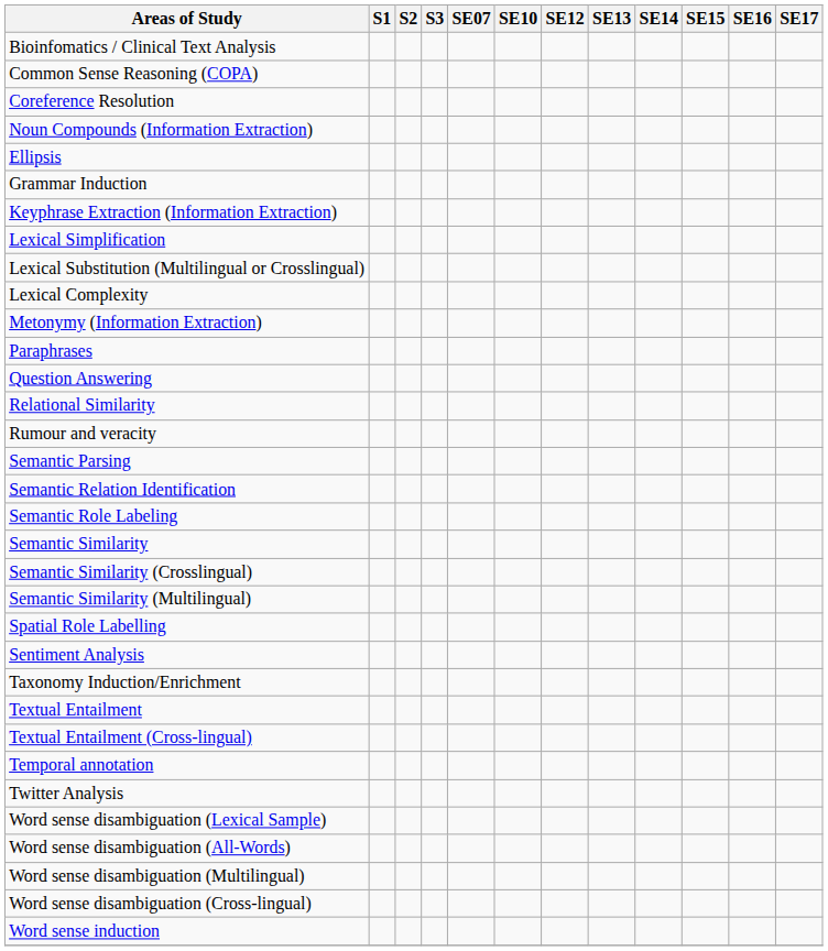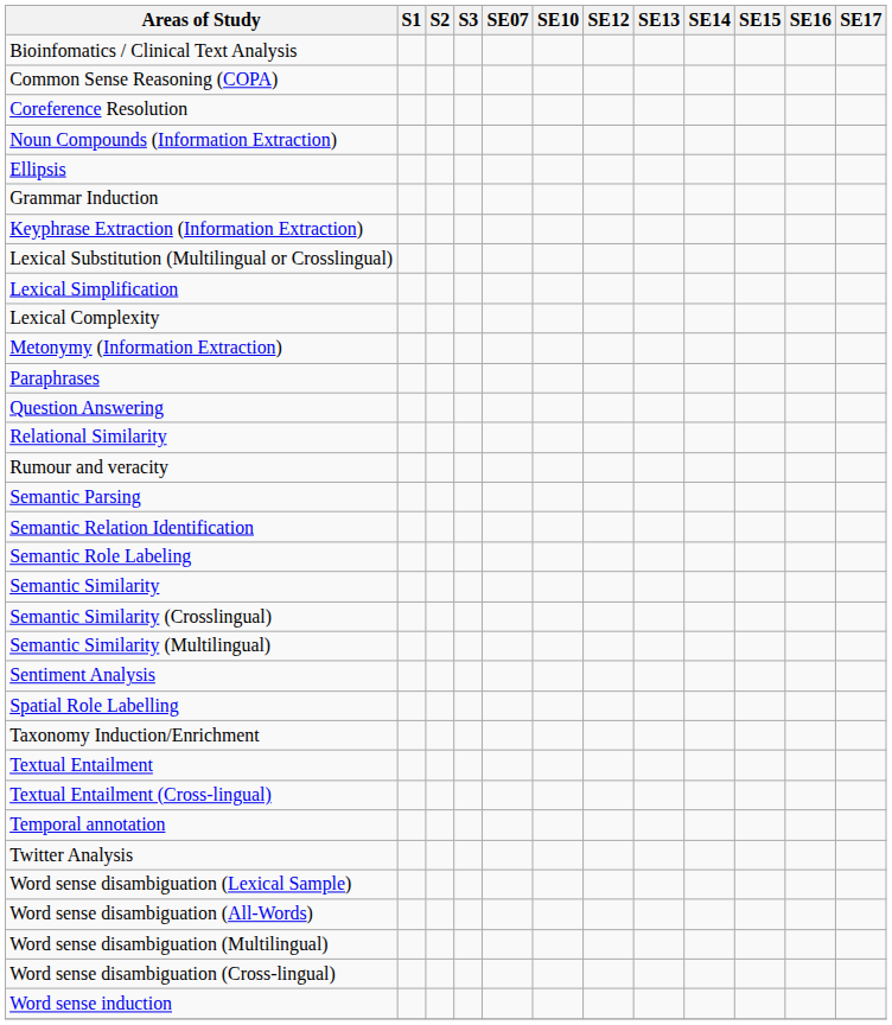 <table class="wikitable sortable">
 <tr>
 <th>Areas of Study</th>
 <th>S1</th>
 <th>S2</th>
 <th>S3</th>
 <th>SE07</th>
 <th>SE10</th>
 <th>SE12</th>
 <th>SE13</th>
 <th>SE14</th>
 <th>SE15</th>
 <th>SE16</th>
 <th>SE17</th>
 </tr>
 <tr>
 <td>Bioinfomatics / Clinical Text Analysis</td>
 <td></td>
 <td></td>
 <td></td>
 <td></td>
 <td></td>
 <td></td>
 <td></td>
 <td></td>
 <td></td>
 <td></td>
 <td></td>
 </tr>
 <tr>
 <td>Common Sense Reasoning (<a href='#'>COPA</a>)</td>
 <td></td>
 <td></td>
 <td></td>
 <td></td>
 <td></td>
 <td></td>
 <td></td>
 <td></td>
 <td></td>
 <td></td>
 <td></td>
 </tr>
 <tr>
 <td><a href='#'>Coreference</a> Resolution</td>
 <td></td>
 <td></td>
 <td></td>
 <td></td>
 <td></td>
 <td></td>
 <td></td>
 <td></td>
 <td></td>
 <td></td>
 <td></td>
 </tr>
 <tr>
 <td><a href='#'>Noun Compounds</a> (<a href='#'>Information Extraction</a>)</td>
 <td></td>
 <td></td>
 <td></td>
 <td></td>
 <td></td>
 <td></td>
 <td></td>
 <td></td>
 <td></td>
 <td></td>
 <td></td>
 </tr>
 <tr>
 <td><a href='#'>Ellipsis</a></td>
 <td></td>
 <td></td>
 <td></td>
 <td></td>
 <td></td>
 <td></td>
 <td></td>
 <td></td>
 <td></td>
 <td></td>
 <td></td>
 </tr>
 <tr>
 <td>Grammar Induction</td>
 <td></td>
 <td></td>
 <td></td>
 <td></td>
 <td></td>
 <td></td>
 <td></td>
 <td></td>
 <td></td>
 <td></td>
 <td></td>
 </tr>
 <tr>
 <td><a href='#'>Keyphrase Extraction</a> (<a href='#'>Information Extraction</a>)</td>
 <td></td>
 <td></td>
 <td></td>
 <td></td>
 <td></td>
 <td></td>
 <td></td>
 <td></td>
 <td></td>
 <td></td>
 <td></td>
 </tr>
 <tr>
-<td><a href='#'>Lexical Simplification</a></td>
+<td>Lexical Substitution (Multilingual or Crosslingual)</td>
 <td></td>
 <td></td>
 <td></td>
 <td></td>
 <td></td>
 <td></td>
 <td></td>
 <td></td>
 <td></td>
 <td></td>
 <td></td>
 </tr>
 <tr>
-<td>Lexical Substitution (Multilingual or Crosslingual)</td>
+<td><a href='#'>Lexical Simplification</a></td>
 <td></td>
 <td></td>
 <td></td>
 <td></td>
 <td></td>
 <td></td>
 <td></td>
 <td></td>
 <td></td>
 <td></td>
 <td></td>
 </tr>
 <tr>
 <td>Lexical Complexity</td>
 <td></td>
 <td></td>
 <td></td>
 <td></td>
 <td></td>
 <td></td>
 <td></td>
 <td></td>
 <td></td>
 <td></td>
 <td></td>
 </tr>
 <tr>
 <td><a href='#'>Metonymy</a> (<a href='#'>Information Extraction</a>)</td>
 <td></td>
 <td></td>
 <td></td>
 <td></td>
 <td></td>
 <td></td>
 <td></td>
 <td></td>
 <td></td>
 <td></td>
 <td></td>
 </tr>
 <tr>
 <td><a href='#'>Paraphrases</a></td>
 <td></td>
 <td></td>
 <td></td>
 <td></td>
 <td></td>
 <td></td>
 <td></td>
 <td></td>
 <td></td>
 <td></td>
 <td></td>
 </tr>
 <tr>
 <td><a href='#'>Question Answering</a></td>
 <td></td>
 <td></td>
 <td></td>
 <td></td>
 <td></td>
 <td></td>
 <td></td>
 <td></td>
 <td></td>
 <td></td>
 <td></td>
 </tr>
 <tr>
 <td><a href='#'>Relational Similarity</a></td>
 <td></td>
 <td></td>
 <td></td>
 <td></td>
 <td></td>
 <td></td>
 <td></td>
 <td></td>
 <td></td>
 <td></td>
 <td></td>
 </tr>
 <tr>
 <td>Rumour and veracity</td>
 <td></td>
 <td></td>
 <td></td>
 <td></td>
 <td></td>
 <td></td>
 <td></td>
 <td></td>
 <td></td>
 <td></td>
 <td></td>
 </tr>
 <tr>
 <td><a href='#'>Semantic Parsing</a></td>
 <td></td>
 <td></td>
 <td></td>
 <td></td>
 <td></td>
 <td></td>
 <td></td>
 <td></td>
 <td></td>
 <td></td>
 <td></td>
 </tr>
 <tr>
 <td><a href='#'>Semantic Relation Identification</a></td>
 <td></td>
 <td></td>
 <td></td>
 <td></td>
 <td></td>
 <td></td>
 <td></td>
 <td></td>
 <td></td>
 <td></td>
 <td></td>
 </tr>
 <tr>
 <td><a href='#'>Semantic Role Labeling</a></td>
 <td></td>
 <td></td>
 <td></td>
 <td></td>
 <td></td>
 <td></td>
 <td></td>
 <td></td>
 <td></td>
 <td></td>
 <td></td>
 </tr>
 <tr>
 <td><a href='#'>Semantic Similarity</a></td>
 <td></td>
 <td></td>
 <td></td>
 <td></td>
 <td></td>
 <td></td>
 <td></td>
 <td></td>
 <td></td>
 <td></td>
 <td></td>
 </tr>
 <tr>
 <td><a href='#'>Semantic Similarity</a> (Crosslingual)</td>
 <td></td>
 <td></td>
 <td></td>
 <td></td>
 <td></td>
 <td></td>
 <td></td>
 <td></td>
 <td></td>
 <td></td>
 <td></td>
 </tr>
 <tr>
 <td><a href='#'>Semantic Similarity</a> (Multilingual)</td>
 <td></td>
 <td></td>
 <td></td>
 <td></td>
 <td></td>
 <td></td>
 <td></td>
 <td></td>
 <td></td>
 <td></td>
 <td></td>
 </tr>
 <tr>
-<td><a href='#'>Spatial Role Labelling</a></td>
+<td><a href='#'>Sentiment Analysis</a></td>
 <td></td>
 <td></td>
 <td></td>
 <td></td>
 <td></td>
 <td></td>
 <td></td>
 <td></td>
 <td></td>
 <td></td>
 <td></td>
 </tr>
 <tr>
-<td><a href='#'>Sentiment Analysis</a></td>
+<td><a href='#'>Spatial Role Labelling</a></td>
 <td></td>
 <td></td>
 <td></td>
 <td></td>
 <td></td>
 <td></td>
 <td></td>
 <td></td>
 <td></td>
 <td></td>
 <td></td>
 </tr>
 <tr>
 <td>Taxonomy Induction/Enrichment</td>
 <td></td>
 <td></td>
 <td></td>
 <td></td>
 <td></td>
 <td></td>
 <td></td>
 <td></td>
 <td></td>
 <td></td>
 <td></td>
 </tr>
 <tr>
 <td><a href='#'>Textual Entailment</a></td>
 <td></td>
 <td></td>
 <td></td>
 <td></td>
 <td></td>
 <td></td>
 <td></td>
 <td></td>
 <td></td>
 <td></td>
 <td></td>
 </tr>
 <tr>
 <td><a href='#'>Textual Entailment (Cross-lingual)</a></td>
 <td></td>
 <td></td>
 <td></td>
 <td></td>
 <td></td>
 <td></td>
 <td></td>
 <td></td>
 <td></td>
 <td></td>
 <td></td>
 </tr>
 <tr>
 <td><a href='#'>Temporal annotation</a></td>
 <td></td>
 <td></td>
 <td></td>
 <td></td>
 <td></td>
 <td></td>
 <td></td>
 <td></td>
 <td></td>
 <td></td>
 <td></td>
 </tr>
 <tr>
 <td>Twitter Analysis</td>
 <td></td>
 <td></td>
 <td></td>
 <td></td>
 <td></td>
 <td></td>
 <td></td>
 <td></td>
 <td></td>
 <td></td>
 <td></td>
 </tr>
 <tr>
 <td>Word sense disambiguation (<a href='#'>Lexical Sample</a>)</td>
 <td></td>
 <td></td>
 <td></td>
 <td></td>
 <td></td>
 <td></td>
 <td></td>
 <td></td>
 <td></td>
 <td></td>
 <td></td>
 </tr>
 <tr>
 <td>Word sense disambiguation (<a href='#'>All-Words</a>)</td>
 <td align="center"></td>
 <td></td>
 <td></td>
 <td></td>
 <td></td>
 <td></td>
 <td></td>
 <td></td>
 <td></td>
 <td></td>
 <td></td>
 </tr>
 <tr>
 <td>Word sense disambiguation (Multilingual)</td>
 <td></td>
 <td></td>
 <td></td>
 <td></td>
 <td></td>
 <td></td>
 <td></td>
 <td></td>
 <td></td>
 <td></td>
 <td></td>
 </tr>
 <tr>
 <td>Word sense disambiguation (Cross-lingual)</td>
 <td></td>
 <td></td>
 <td></td>
 <td></td>
 <td></td>
 <td></td>
 <td></td>
 <td></td>
 <td></td>
 <td></td>
 <td></td>
 </tr>
 <tr>
 <td><a href='#'>Word sense induction</a></td>
 <td align="center"></td>
 <td align="center"></td>
 <td align="center"></td>
 <td></td>
 <td></td>
 <td></td>
 <td></td>
 <td></td>
 <td></td>
 <td></td>
 <td></td>
 </tr>
 <tr>
 </tr>
 </table>
